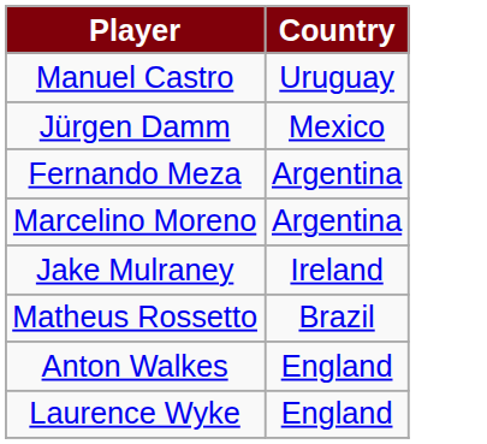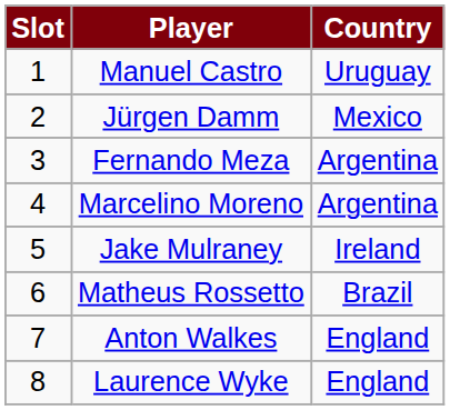 <table class="wikitable" style="text-align:center; margin-left:1em; font-size:85%;">
 <tr>
+<th style="background:#80000a; color:#fff; text-align:center;">Slot</th>
 <th style="background:#80000a; color:#fff; text-align:center;">Player</th>
 <th style="background:#80000a; color:#fff; text-align:center;">Country</th>
 </tr>
 <tr>
+<td>1</td>
 <td><a href='#'>Manuel Castro</a></td>
 <td> <a href='#'>Uruguay</a></td>
 </tr>
 <tr>
+<td>2</td>
 <td><a href='#'>Jürgen Damm</a></td>
 <td> <a href='#'>Mexico</a></td>
 </tr>
 <tr>
+<td>3</td>
 <td><a href='#'>Fernando Meza</a></td>
 <td> <a href='#'>Argentina</a></td>
 </tr>
 <tr>
+<td>4</td>
 <td><a href='#'>Marcelino Moreno</a></td>
 <td> <a href='#'>Argentina</a></td>
 </tr>
 <tr>
+<td>5</td>
 <td><a href='#'>Jake Mulraney</a></td>
 <td> <a href='#'>Ireland</a></td>
 </tr>
 <tr>
+<td>6</td>
 <td><a href='#'>Matheus Rossetto</a></td>
 <td> <a href='#'>Brazil</a></td>
 </tr>
 <tr>
+<td>7</td>
 <td><a href='#'>Anton Walkes</a></td>
 <td> <a href='#'>England</a></td>
 </tr>
 <tr>
+<td>8</td>
 <td><a href='#'>Laurence Wyke</a></td>
 <td> <a href='#'>England</a></td>
 </tr>
 </table>
